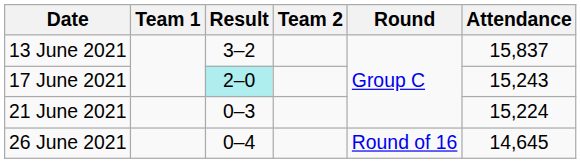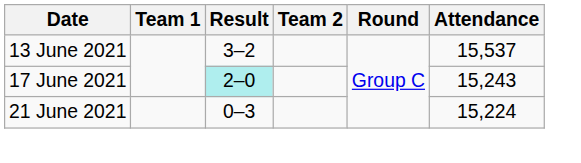 <table class="wikitable">
 <tr>
 <th>Date</th>
 <th>Team 1</th>
 <th>Result</th>
 <th>Team 2</th>
 <th>Round</th>
 <th>Attendance</th>
 </tr>
 <tr>
 <td>13 June 2021</td>
 <td rowspan=2></td>
 <td align=center>3–2</td>
 <td></td>
 <td rowspan="3"><a href='#'>Group C</a></td>
-<td style="text-align:center;">15,837</td>
+<td style="text-align:center;">15,537</td>
 </tr>
 <tr>
 <td>17 June 2021</td>
 <td align=center style="background: paleturquoise;">2–0</td>
 <td></td>
 <td style="text-align:center;">15,243</td>
 </tr>
 <tr>
 <td>21 June 2021</td>
 <td></td>
 <td align=center>0–3</td>
 <td></td>
 <td style="text-align:center;">15,224</td>
 </tr>
-<tr>
-<td>26 June 2021</td>
-<td></td>
-<td align=center>0–4</td>
-<td></td>
-<td><a href='#'>Round of 16</a></td>
-<td style="text-align:center;">14,645</td>
-</tr>
 </table>
